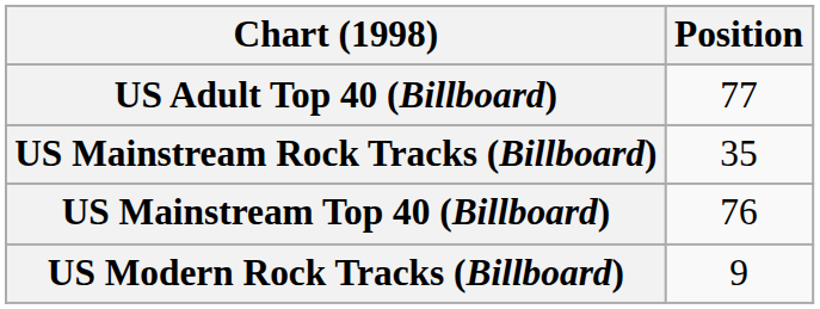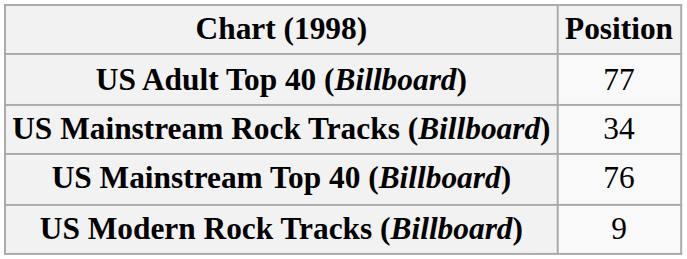 <table class="wikitable sortable plainrowheaders" style="text-align:center">
 <tr>
 <th>Chart (1998)</th>
 <th>Position</th>
 </tr>
 <tr>
 <th scope="row">US Adult Top 40 (<em>Billboard</em>)</th>
 <td>77</td>
 </tr>
 <tr>
 <th scope="row">US Mainstream Rock Tracks (<em>Billboard</em>)</th>
-<td>35</td>
+<td>34</td>
 </tr>
 <tr>
 <th scope="row">US Mainstream Top 40 (<em>Billboard</em>)</th>
 <td>76</td>
 </tr>
 <tr>
 <th scope="row">US Modern Rock Tracks (<em>Billboard</em>)</th>
 <td>9</td>
 </tr>
 </table>
